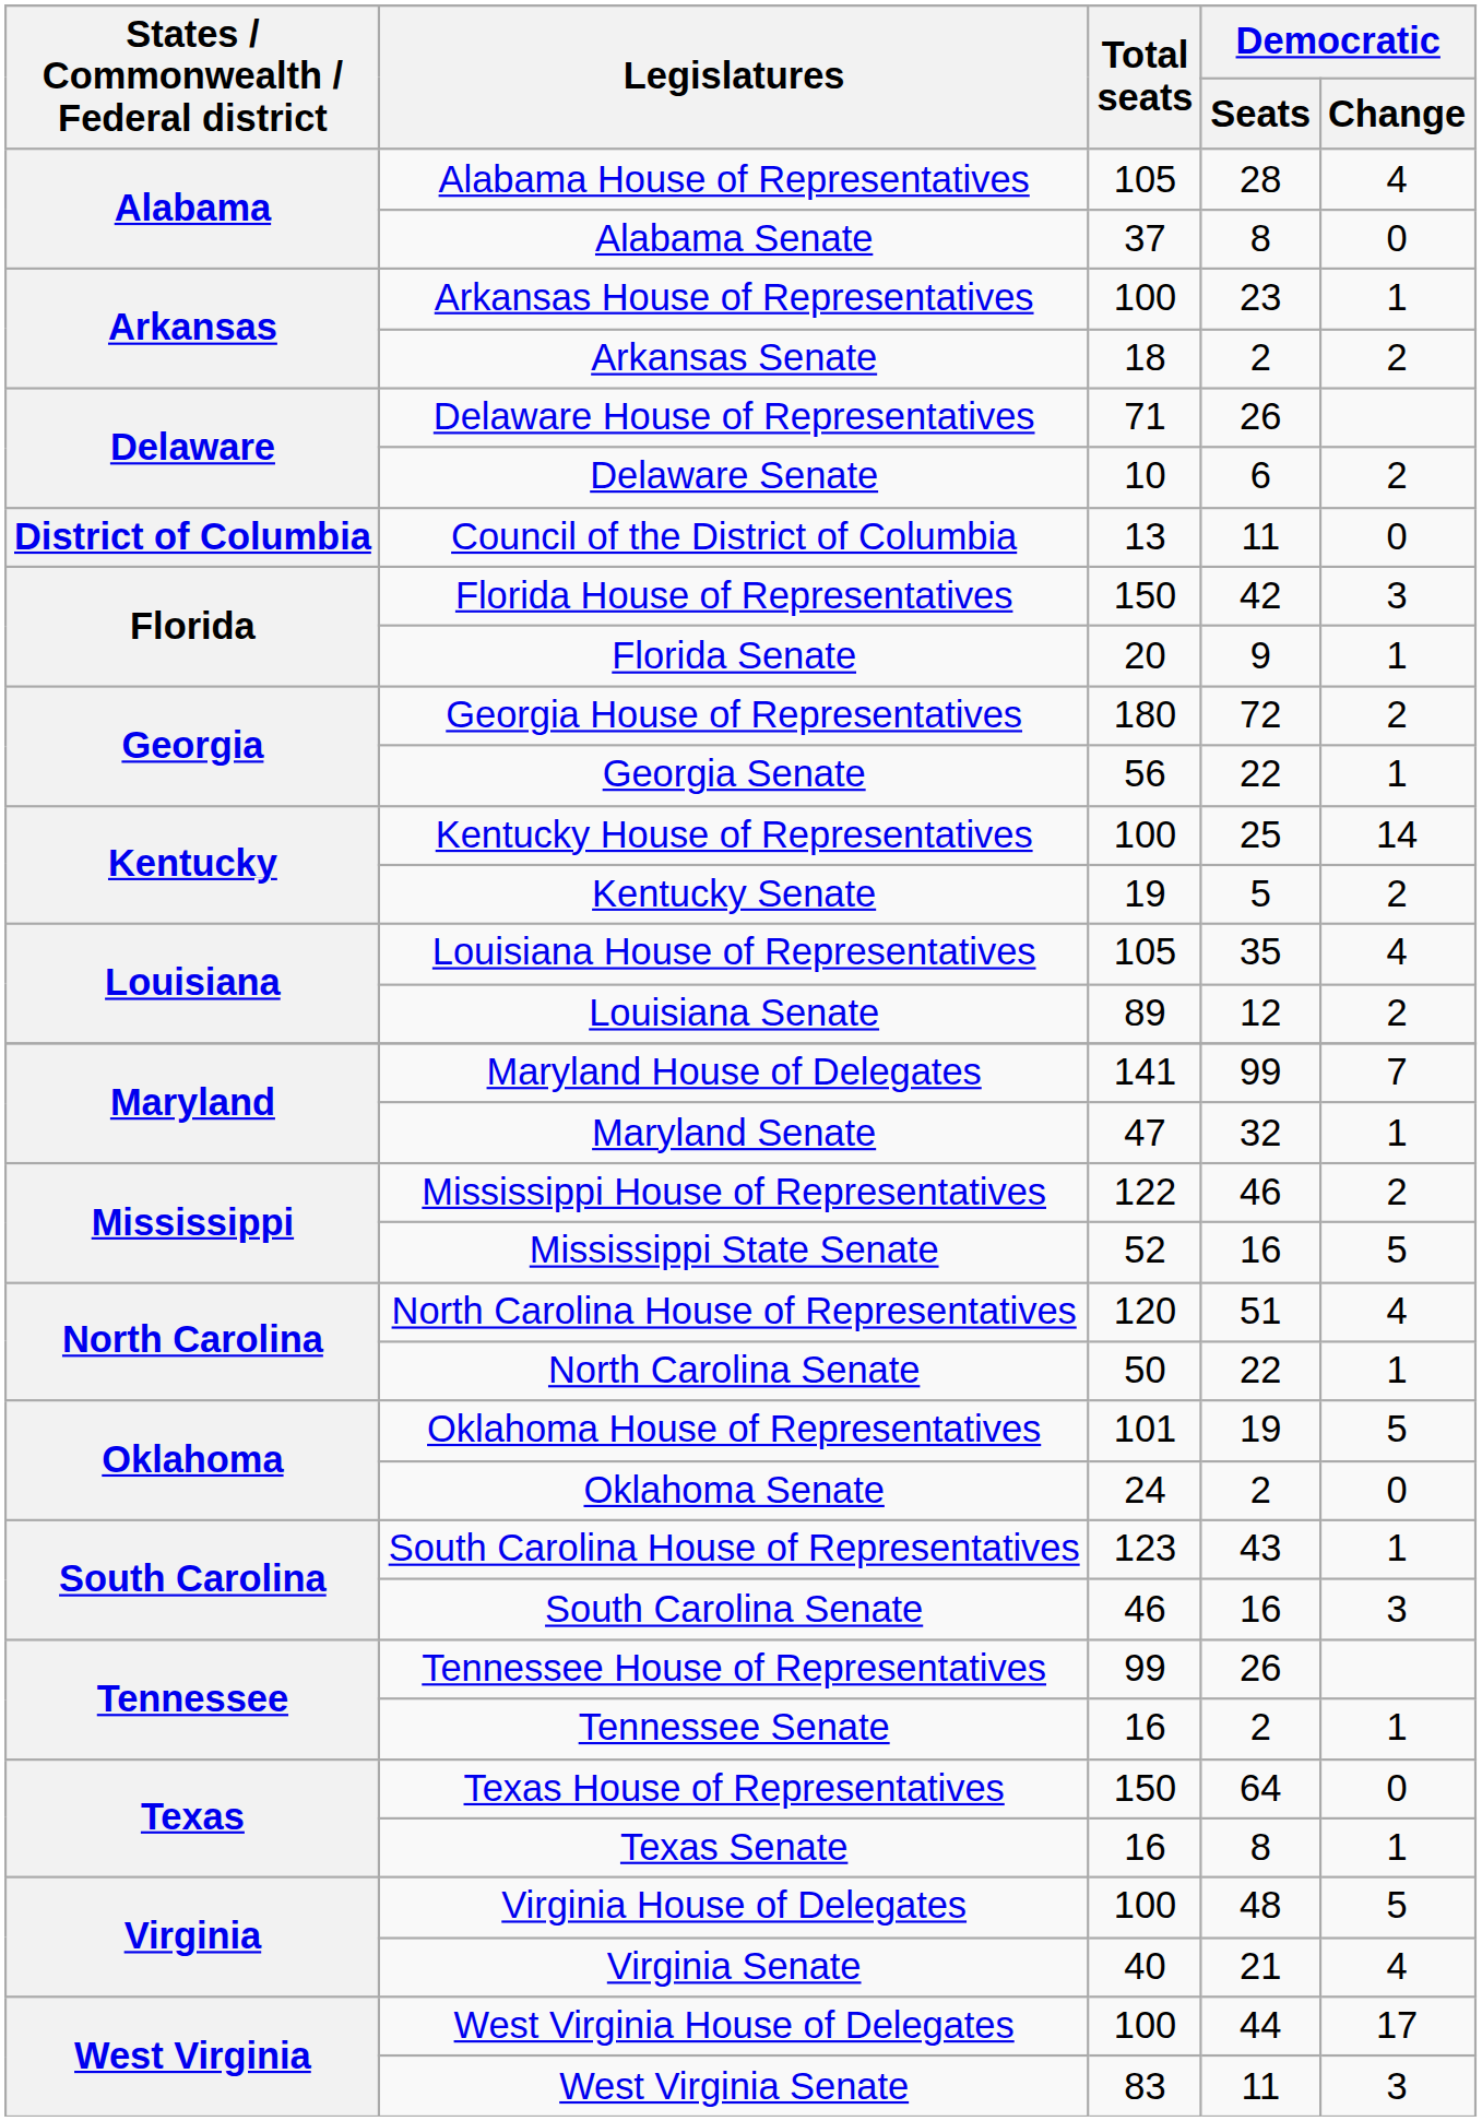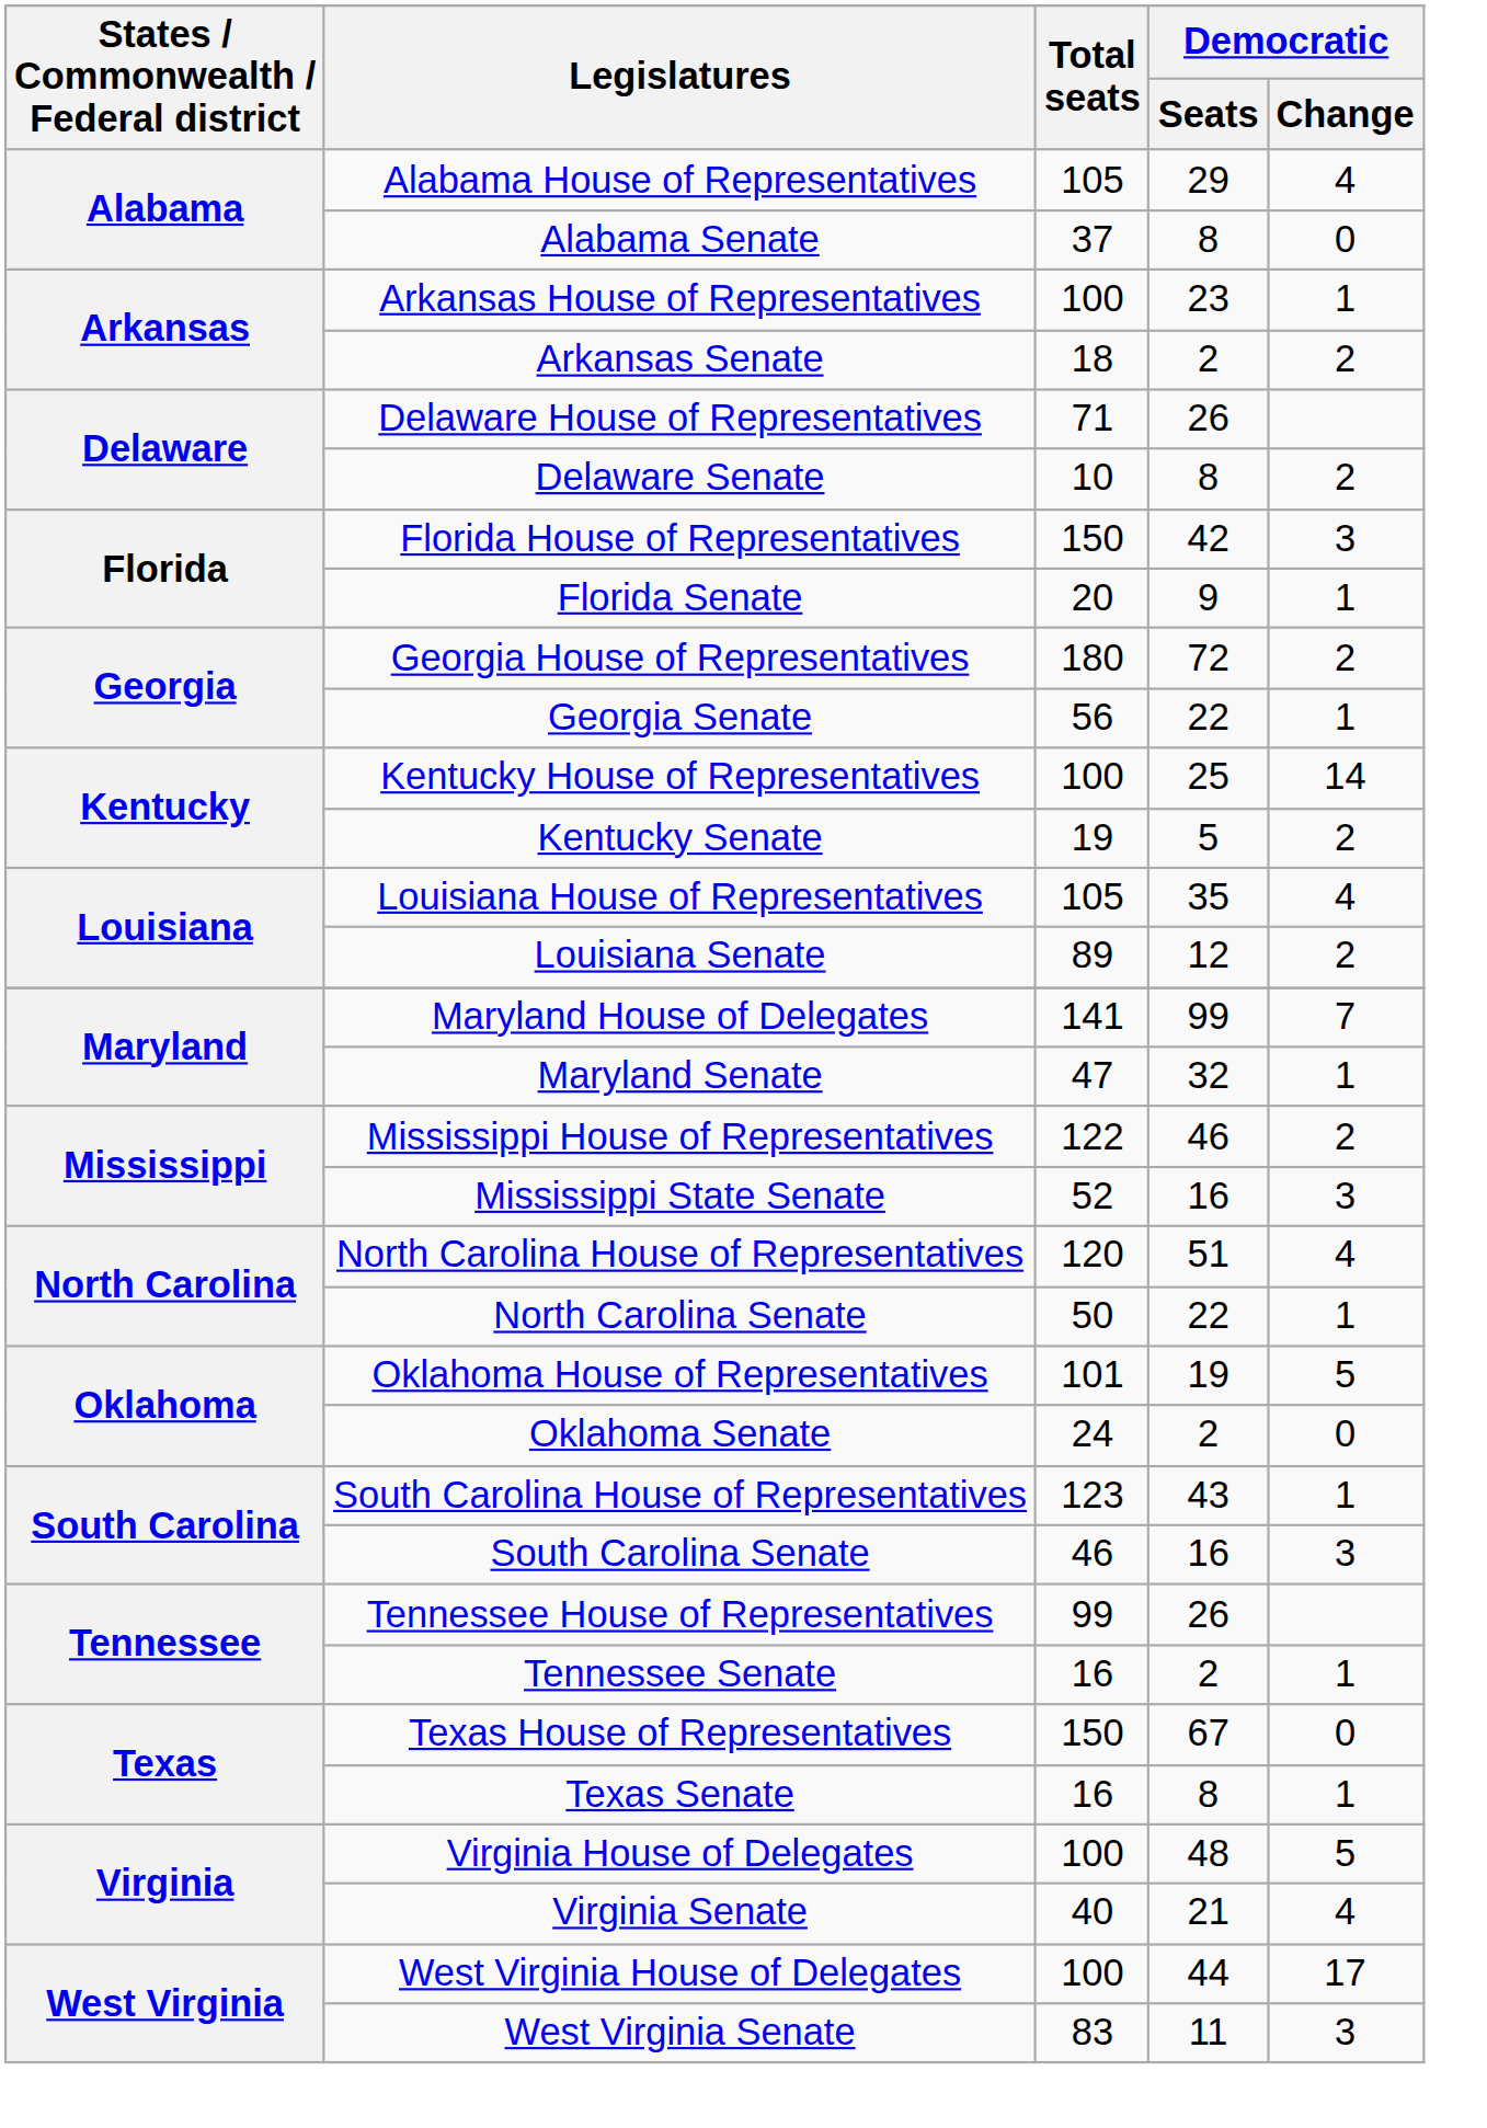 <table class="wikitable sortable" style="text-align:center">
 <tr valign=bottom>
 </tr>
 <tr>
 <th rowspan=2>States /<br>Commonwealth /<br>Federal district</th>
 <th rowspan=2>Legislatures</th>
 <th rowspan=2>Total<br>seats</th>
 <th colspan=2 ><a href='#'>Democratic</a></th>
 </tr>
 <tr>
 <th>Seats</th>
 <th>Change</th>
 </tr>
 <tr>
 <th rowspan=2><a href='#'>Alabama</a></th>
 <td><a href='#'>Alabama House of Representatives</a></td>
 <td>105</td>
-<td>28</td>
+<td>29</td>
 <td>4</td>
 </tr>
 <tr>
 <td><a href='#'>Alabama Senate</a></td>
 <td>37</td>
 <td>8</td>
 <td>0</td>
 </tr>
 <tr>
 <th rowspan=2><a href='#'>Arkansas</a></th>
 <td><a href='#'>Arkansas House of Representatives</a></td>
 <td>100</td>
 <td>23</td>
 <td>1</td>
 </tr>
 <tr>
 <td><a href='#'>Arkansas Senate</a></td>
 <td>18</td>
 <td>2</td>
 <td>2</td>
 </tr>
 <tr>
 <th rowspan=2><a href='#'>Delaware</a></th>
 <td><a href='#'>Delaware House of Representatives</a></td>
 <td>71</td>
 <td>26</td>
 <td></td>
 </tr>
 <tr>
 <td><a href='#'>Delaware Senate</a></td>
 <td>10</td>
-<td>6</td>
+<td>8</td>
 <td>2</td>
-</tr>
-<tr>
-<th><a href='#'>District of Columbia</a></th>
-<td><a href='#'>Council of the District of Columbia</a></td>
-<td>13</td>
-<td>11</td>
-<td>0</td>
 </tr>
 <tr>
 <th rowspan=2>Florida</th>
 <td><a href='#'>Florida House of Representatives</a></td>
 <td>150</td>
 <td>42</td>
 <td>3</td>
 </tr>
 <tr>
 <td><a href='#'>Florida Senate</a></td>
 <td>20</td>
 <td>9</td>
 <td>1</td>
 </tr>
 <tr>
 <th rowspan=2><a href='#'>Georgia</a></th>
 <td><a href='#'>Georgia House of Representatives</a></td>
 <td>180</td>
 <td>72</td>
 <td>2</td>
 </tr>
 <tr>
 <td><a href='#'>Georgia Senate</a></td>
 <td>56</td>
 <td>22</td>
 <td>1</td>
 </tr>
 <tr>
 <th rowspan=2><a href='#'>Kentucky</a></th>
 <td><a href='#'>Kentucky House of Representatives</a></td>
 <td>100</td>
 <td>25</td>
 <td>14</td>
 </tr>
 <tr>
 <td><a href='#'>Kentucky Senate</a></td>
 <td>19</td>
 <td>5</td>
 <td>2</td>
 </tr>
 <tr>
 <th rowspan=2><a href='#'>Louisiana</a></th>
 <td><a href='#'>Louisiana House of Representatives</a></td>
 <td>105</td>
 <td>35</td>
 <td>4</td>
 </tr>
 <tr>
 <td><a href='#'>Louisiana Senate</a></td>
 <td>89</td>
 <td>12</td>
 <td>2</td>
 </tr>
 <tr>
 </tr>
 <tr>
 <th rowspan=2><a href='#'>Maryland</a></th>
 <td><a href='#'>Maryland House of Delegates</a></td>
 <td>141</td>
 <td>99</td>
 <td>7</td>
 </tr>
 <tr>
 <td><a href='#'>Maryland Senate</a></td>
 <td>47</td>
 <td>32</td>
 <td>1</td>
 </tr>
 <tr>
 <th rowspan=2><a href='#'>Mississippi</a></th>
 <td><a href='#'>Mississippi House of Representatives</a></td>
 <td>122</td>
 <td>46</td>
 <td>2</td>
 </tr>
 <tr>
 <td><a href='#'>Mississippi State Senate</a></td>
 <td>52</td>
 <td>16</td>
-<td>5</td>
+<td>3</td>
 </tr>
 <tr>
 <th rowspan=2><a href='#'>North Carolina</a></th>
 <td><a href='#'>North Carolina House of Representatives</a></td>
 <td>120</td>
 <td>51</td>
 <td>4</td>
 </tr>
 <tr>
 <td><a href='#'>North Carolina Senate</a></td>
 <td>50</td>
 <td>22</td>
 <td>1</td>
 </tr>
 <tr>
 <th rowspan=2><a href='#'>Oklahoma</a></th>
 <td><a href='#'>Oklahoma House of Representatives</a></td>
 <td>101</td>
 <td>19</td>
 <td>5</td>
 </tr>
 <tr>
 <td><a href='#'>Oklahoma Senate</a></td>
 <td>24</td>
 <td>2</td>
 <td>0</td>
 </tr>
 <tr>
 <th rowspan=2><a href='#'>South Carolina</a></th>
 <td><a href='#'>South Carolina House of Representatives</a></td>
 <td>123</td>
 <td>43</td>
 <td>1</td>
 </tr>
 <tr>
 <td><a href='#'>South Carolina Senate</a></td>
 <td>46</td>
 <td>16</td>
 <td>3</td>
 </tr>
 <tr>
 <th rowspan=2><a href='#'>Tennessee</a></th>
 <td><a href='#'>Tennessee House of Representatives</a></td>
 <td>99</td>
 <td>26</td>
 <td></td>
 </tr>
 <tr>
 <td><a href='#'>Tennessee Senate</a></td>
 <td>16</td>
 <td>2</td>
 <td>1</td>
 </tr>
 <tr>
 <th rowspan=2><a href='#'>Texas</a></th>
 <td><a href='#'>Texas House of Representatives</a></td>
 <td>150</td>
-<td>64</td>
+<td>67</td>
 <td>0</td>
 </tr>
 <tr>
 <td><a href='#'>Texas Senate</a></td>
 <td>16</td>
 <td>8</td>
 <td>1</td>
 </tr>
 <tr>
 <th rowspan=2><a href='#'>Virginia</a></th>
 <td><a href='#'>Virginia House of Delegates</a></td>
 <td>100</td>
 <td>48</td>
 <td>5</td>
 </tr>
 <tr>
 <td><a href='#'>Virginia Senate</a></td>
 <td>40</td>
 <td>21</td>
 <td>4</td>
 </tr>
 <tr>
 <th rowspan=2><a href='#'>West Virginia</a></th>
 <td><a href='#'>West Virginia House of Delegates</a></td>
 <td>100</td>
 <td>44</td>
 <td>17</td>
 </tr>
 <tr>
 <td><a href='#'>West Virginia Senate</a></td>
 <td>83</td>
 <td>11</td>
 <td>3</td>
 </tr>
 </table>
